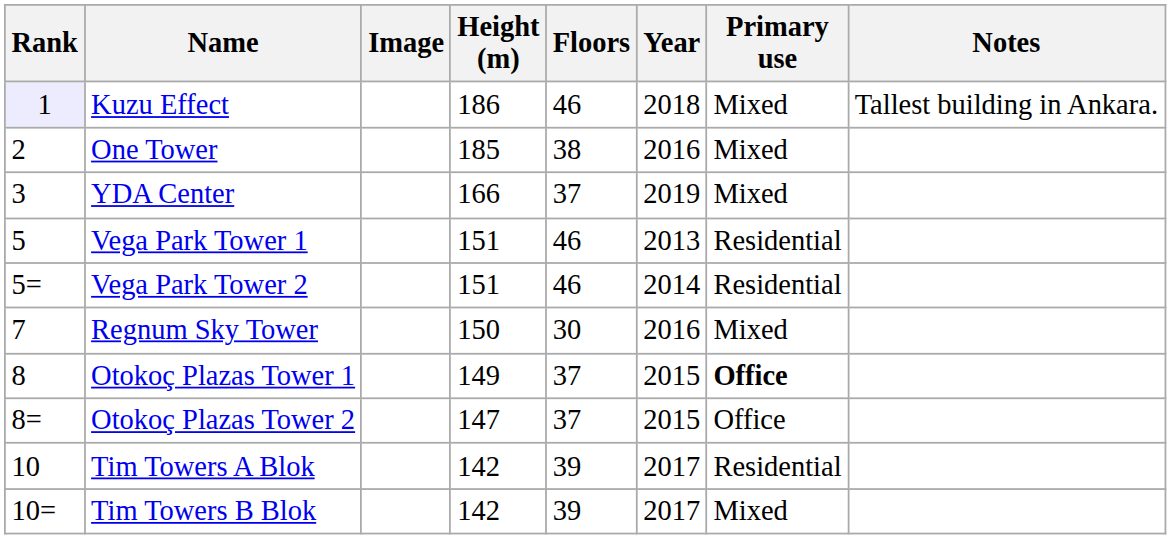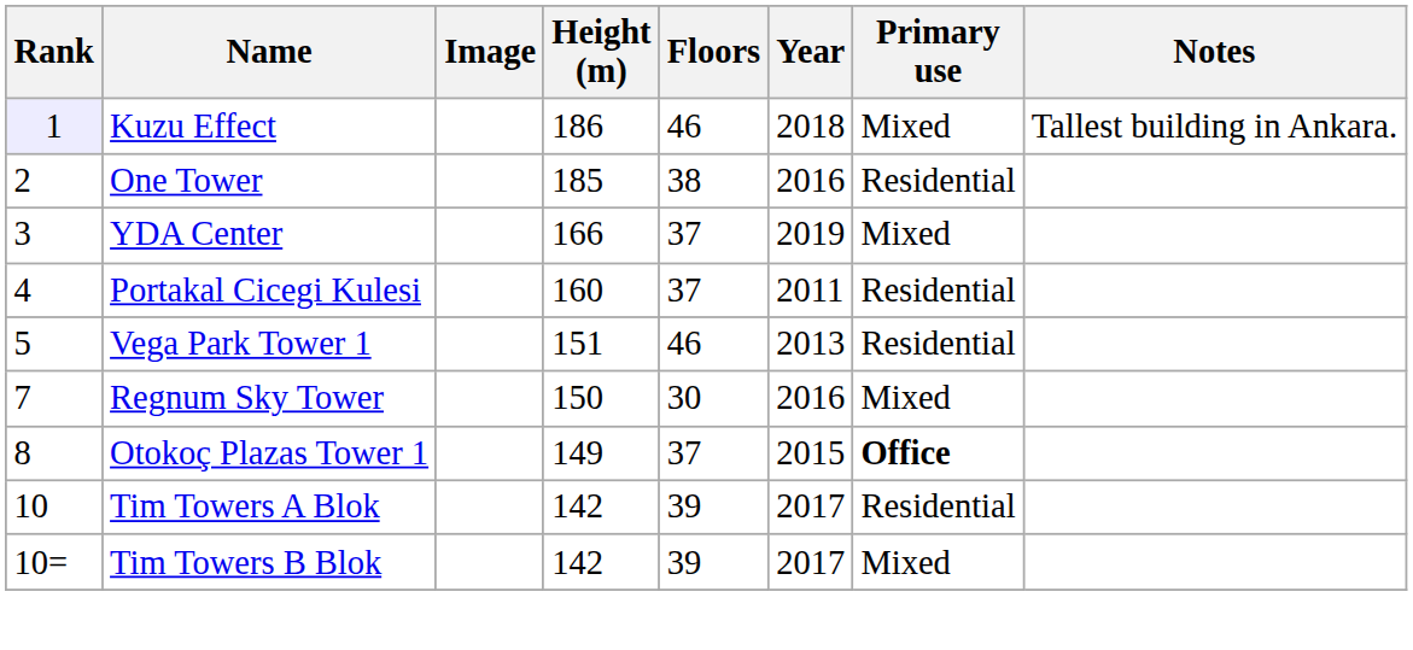 <table class="wikitable sortable" style="border:#999; background:#fff;">
 <tr>
 <th>Rank</th>
 <th>Name</th>
 <th>Image</th>
 <th>Height<br>(m)</th>
 <th>Floors</th>
 <th>Year</th>
 <th>Primary<br>use</th>
 <th class="unsortable">Notes</th>
 </tr>
 <tr>
 <td style="text-align:center; background:#edecff;">1</td>
 <td><a href='#'>Kuzu Effect</a></td>
 <td></td>
 <td>186</td>
 <td>46</td>
 <td>2018</td>
 <td>Mixed</td>
 <td>Tallest building in Ankara.</td>
 </tr>
 <tr>
 <td>2</td>
 <td><a href='#'>One Tower</a></td>
 <td></td>
 <td>185</td>
 <td>38</td>
 <td>2016</td>
-<td>Mixed</td>
+<td>Residential</td>
 <td></td>
 </tr>
 <tr>
 <td>3</td>
 <td><a href='#'>YDA Center</a></td>
 <td></td>
 <td>166</td>
 <td>37</td>
 <td>2019</td>
 <td>Mixed</td>
 <td></td>
 </tr>
 <tr>
+<td>4</td>
+<td><a href='#'>Portakal Cicegi Kulesi</a></td>
+<td></td>
+<td>160</td>
+<td>37</td>
+<td>2011</td>
+<td>Residential</td>
+<td></td>
+</tr>
+<tr>
 <td>5</td>
 <td><a href='#'>Vega Park Tower 1</a></td>
 <td></td>
 <td>151</td>
 <td>46</td>
 <td>2013</td>
-<td>Residential</td>
-<td></td>
-</tr>
-<tr>
-<td>5=</td>
-<td><a href='#'>Vega Park Tower 2</a></td>
-<td></td>
-<td>151</td>
-<td>46</td>
-<td>2014</td>
 <td>Residential</td>
 <td></td>
 </tr>
 <tr>
 <td>7</td>
 <td><a href='#'>Regnum Sky Tower</a></td>
 <td></td>
 <td>150</td>
 <td>30</td>
 <td>2016</td>
 <td>Mixed</td>
 <td></td>
 </tr>
 <tr>
 <td>8</td>
 <td><a href='#'>Otokoç Plazas Tower 1</a></td>
 <td></td>
 <td>149</td>
 <td>37</td>
 <td>2015</td>
 <td><strong>Office</strong></td>
 <td></td>
 </tr>
 <tr>
-<td>8=</td>
-<td><a href='#'>Otokoç Plazas Tower 2</a></td>
-<td></td>
-<td>147</td>
-<td>37</td>
-<td>2015</td>
-<td>Office</td>
-<td></td>
-</tr>
-<tr>
 <td>10</td>
 <td><a href='#'>Tim Towers A Blok</a></td>
 <td></td>
 <td>142</td>
 <td>39</td>
 <td>2017</td>
 <td>Residential</td>
 <td></td>
 </tr>
 <tr>
 <td>10=</td>
 <td><a href='#'>Tim Towers B Blok</a></td>
 <td></td>
 <td>142</td>
 <td>39</td>
 <td>2017</td>
 <td>Mixed</td>
 <td></td>
 </tr>
 </table>
